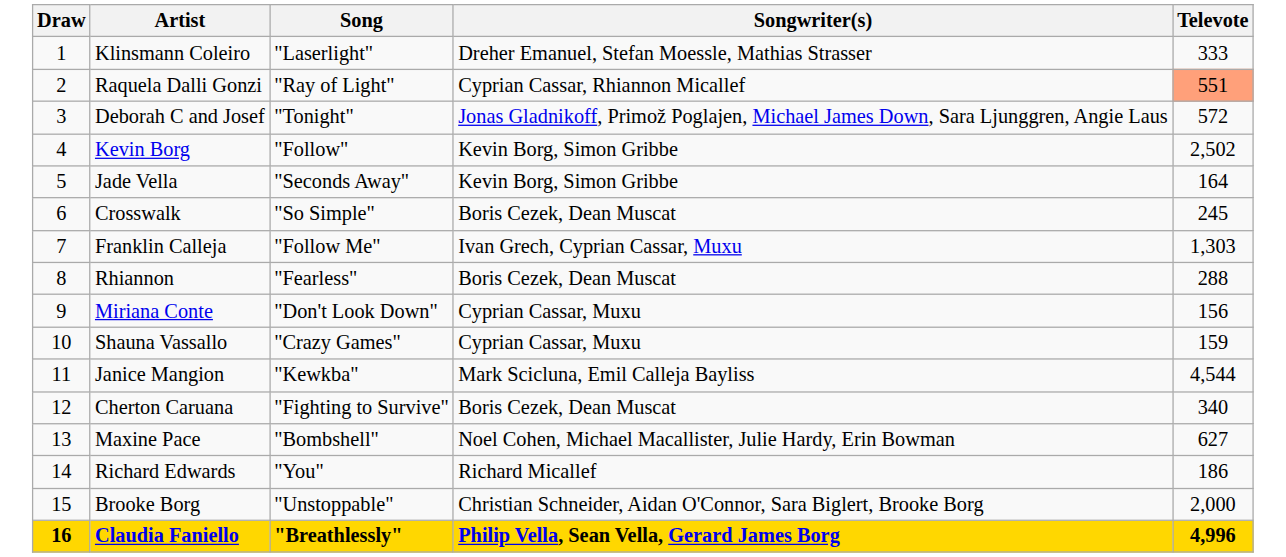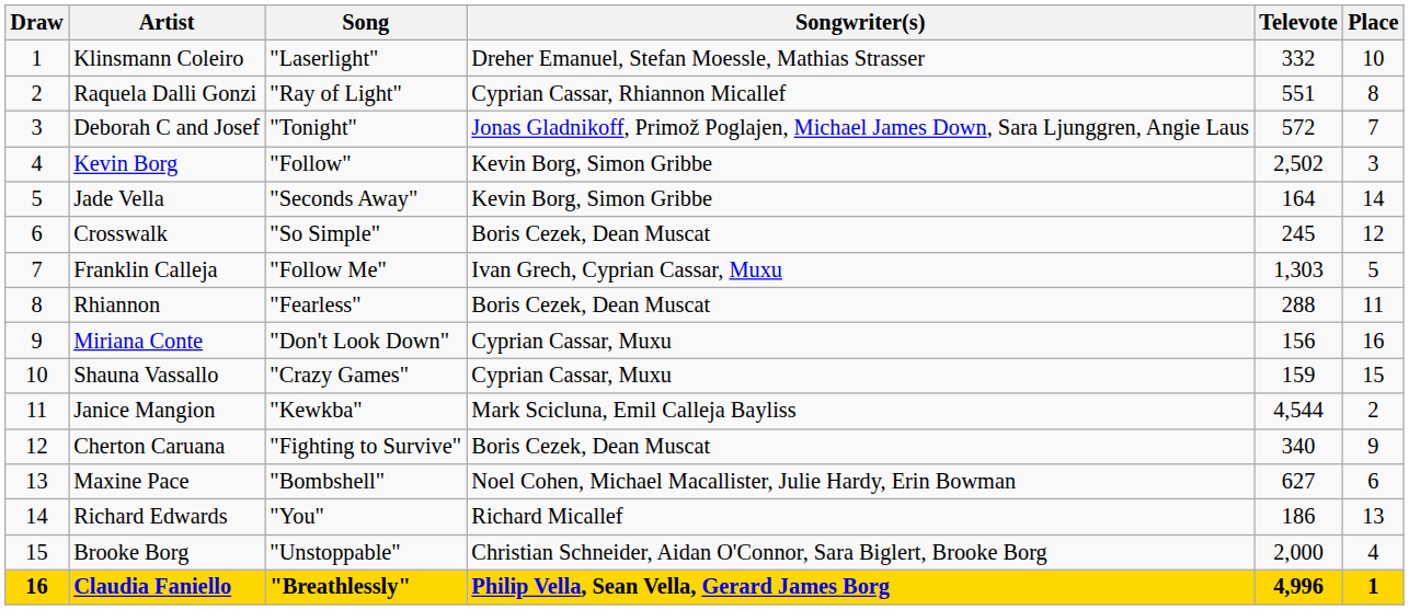 <table class="sortable wikitable" style="margin: 1em auto 1em auto; text-align:center">
 <tr>
 <th>Draw</th>
 <th>Artist</th>
 <th>Song</th>
 <th>Songwriter(s)</th>
 <th>Televote</th>
+<th>Place</th>
 </tr>
 <tr>
 <td>1</td>
 <td align="left">Klinsmann Coleiro</td>
 <td align="left">"Laserlight"</td>
 <td align="left">Dreher Emanuel, Stefan Moessle, Mathias Strasser</td>
-<td>333</td>
+<td>332</td>
+<td>10</td>
 </tr>
 <tr>
 <td>2</td>
 <td align="left">Raquela Dalli Gonzi</td>
 <td align="left">"Ray of Light"</td>
 <td align="left">Cyprian Cassar, Rhiannon Micallef</td>
-<td style="background: lightsalmon;">551</td>
+<td>551</td>
+<td>8</td>
 </tr>
 <tr>
 <td>3</td>
 <td align="left">Deborah C and Josef</td>
 <td align="left">"Tonight"</td>
 <td align="left"><a href='#'>Jonas Gladnikoff</a>, Primož Poglajen, <a href='#'>Michael James Down</a>, Sara Ljunggren, Angie Laus</td>
 <td>572</td>
+<td>7</td>
 </tr>
 <tr>
 <td>4</td>
 <td align="left"><a href='#'>Kevin Borg</a></td>
 <td align="left">"Follow"</td>
 <td align="left">Kevin Borg, Simon Gribbe</td>
 <td>2,502</td>
+<td>3</td>
 </tr>
 <tr>
 <td>5</td>
 <td align="left">Jade Vella</td>
 <td align="left">"Seconds Away"</td>
 <td align="left">Kevin Borg, Simon Gribbe</td>
 <td>164</td>
+<td>14</td>
 </tr>
 <tr>
 <td>6</td>
 <td align="left">Crosswalk</td>
 <td align="left">"So Simple"</td>
 <td align="left">Boris Cezek, Dean Muscat</td>
 <td>245</td>
+<td>12</td>
 </tr>
 <tr>
 <td>7</td>
 <td align="left">Franklin Calleja</td>
 <td align="left">"Follow Me"</td>
 <td align="left">Ivan Grech, Cyprian Cassar, <a href='#'>Muxu</a></td>
 <td>1,303</td>
+<td>5</td>
 </tr>
 <tr>
 <td>8</td>
 <td align="left">Rhiannon</td>
 <td align="left">"Fearless"</td>
 <td align="left">Boris Cezek, Dean Muscat</td>
 <td>288</td>
+<td>11</td>
 </tr>
 <tr>
 <td>9</td>
 <td align="left"><a href='#'>Miriana Conte</a></td>
 <td align="left">"Don't Look Down"</td>
 <td align="left">Cyprian Cassar, Muxu</td>
 <td>156</td>
+<td>16</td>
 </tr>
 <tr>
 <td>10</td>
 <td align="left">Shauna Vassallo</td>
 <td align="left">"Crazy Games"</td>
 <td align="left">Cyprian Cassar, Muxu</td>
 <td>159</td>
+<td>15</td>
 </tr>
 <tr>
 <td>11</td>
 <td align="left">Janice Mangion</td>
 <td align="left">"Kewkba"</td>
 <td align="left">Mark Scicluna, Emil Calleja Bayliss</td>
 <td>4,544</td>
+<td>2</td>
 </tr>
 <tr>
 <td>12</td>
 <td align="left">Cherton Caruana</td>
 <td align="left">"Fighting to Survive"</td>
 <td align="left">Boris Cezek, Dean Muscat</td>
 <td>340</td>
+<td>9</td>
 </tr>
 <tr>
 <td>13</td>
 <td align="left">Maxine Pace</td>
 <td align="left">"Bombshell"</td>
 <td align="left">Noel Cohen, Michael Macallister, Julie Hardy, Erin Bowman</td>
 <td>627</td>
+<td>6</td>
 </tr>
 <tr>
 <td>14</td>
 <td align="left">Richard Edwards</td>
 <td align="left">"You"</td>
 <td align="left">Richard Micallef</td>
 <td>186</td>
+<td>13</td>
 </tr>
 <tr>
 <td>15</td>
 <td align="left">Brooke Borg</td>
 <td align="left">"Unstoppable"</td>
 <td align="left">Christian Schneider, Aidan O'Connor, Sara Biglert, Brooke Borg</td>
 <td>2,000</td>
+<td>4</td>
 </tr>
 <tr style="font-weight:bold; background:gold;">
 <td>16</td>
 <td align="left"><a href='#'>Claudia Faniello</a></td>
 <td align="left">"Breathlessly"</td>
 <td align="left"><a href='#'>Philip Vella</a>, Sean Vella, <a href='#'>Gerard James Borg</a></td>
 <td>4,996</td>
+<td>1</td>
 </tr>
 </table>
